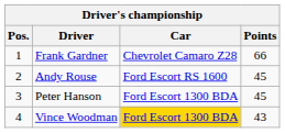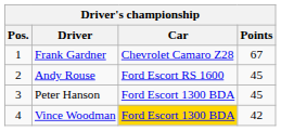 <table class="wikitable" style="font-size: 90%">
 <tr>
 <th colspan=4>Driver's championship</th>
 </tr>
 <tr>
 <th>Pos.</th>
 <th>Driver</th>
 <th>Car </th>
 <th>Points</th>
 </tr>
 <tr>
 <td align=center>1</td>
 <td> <a href='#'>Frank Gardner</a></td>
 <td><a href='#'>Chevrolet Camaro Z28</a></td>
-<td align=center>66</td>
+<td align=center>67</td>
 </tr>
 <tr>
 <td align=center>2</td>
 <td> <a href='#'>Andy Rouse</a></td>
 <td><a href='#'>Ford Escort RS 1600</a></td>
 <td align=center>45</td>
 </tr>
 <tr>
 <td align=center>3</td>
 <td> Peter Hanson</td>
 <td><a href='#'>Ford Escort 1300 BDA</a></td>
 <td align=center>45</td>
 </tr>
 <tr>
 <td align=center>4</td>
 <td> <a href='#'>Vince Woodman</a></td>
 <td style="background: gold;"><a href='#'>Ford Escort 1300 BDA</a></td>
-<td align=center>43</td>
+<td align=center>42</td>
 </tr>
 </table>
